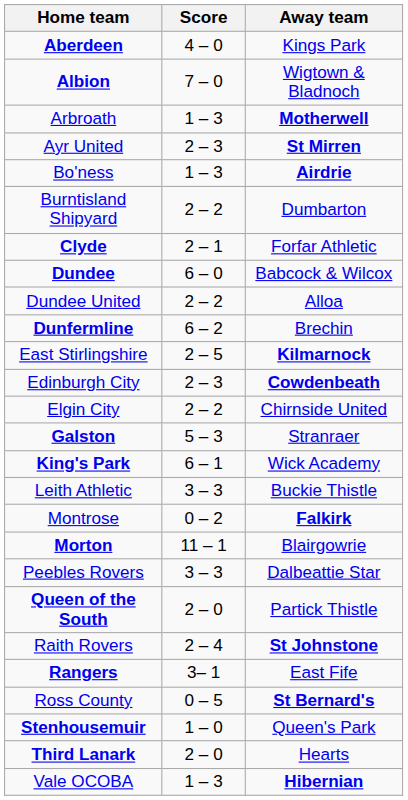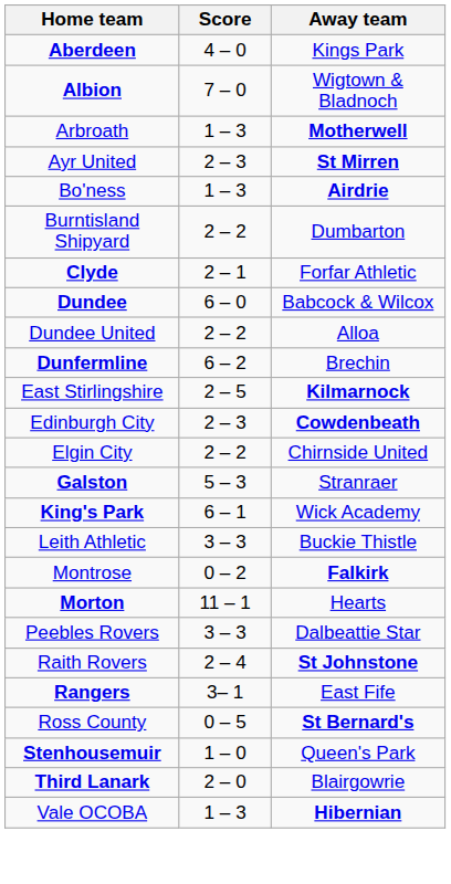 <table class="wikitable" style="text-align: center">
 <tr>
 <th width=140>Home team</th>
 <th width=70>Score</th>
 <th width=140>Away team</th>
 </tr>
 <tr>
 <td><strong><a href='#'>Aberdeen</a></strong></td>
 <td>4 – 0</td>
 <td><a href='#'>Kings Park</a></td>
 </tr>
 <tr>
 <td><strong><a href='#'>Albion</a></strong></td>
 <td>7 – 0</td>
 <td><a href='#'>Wigtown & Bladnoch</a></td>
 </tr>
 <tr>
 <td><a href='#'>Arbroath</a></td>
 <td>1 – 3</td>
 <td><strong><a href='#'>Motherwell</a></strong></td>
 </tr>
 <tr>
 <td><a href='#'>Ayr United</a></td>
 <td>2 – 3</td>
 <td><strong><a href='#'>St Mirren</a></strong></td>
 </tr>
 <tr>
 <td><a href='#'>Bo'ness</a></td>
 <td>1 – 3</td>
 <td><strong><a href='#'>Airdrie</a></strong></td>
 </tr>
 <tr>
 <td><a href='#'>Burntisland Shipyard</a></td>
 <td>2 – 2</td>
 <td><a href='#'>Dumbarton</a></td>
 </tr>
 <tr>
 <td><strong><a href='#'>Clyde</a></strong></td>
 <td>2 – 1</td>
 <td><a href='#'>Forfar Athletic</a></td>
 </tr>
 <tr>
 <td><strong><a href='#'>Dundee</a></strong></td>
 <td>6 – 0</td>
 <td><a href='#'>Babcock & Wilcox</a></td>
 </tr>
 <tr>
 <td><a href='#'>Dundee United</a></td>
 <td>2 – 2</td>
 <td><a href='#'>Alloa</a></td>
 </tr>
 <tr>
 <td><strong><a href='#'>Dunfermline</a></strong></td>
 <td>6 – 2</td>
 <td><a href='#'>Brechin</a></td>
 </tr>
 <tr>
 <td><a href='#'>East Stirlingshire</a></td>
 <td>2 – 5</td>
 <td><strong><a href='#'>Kilmarnock</a></strong></td>
 </tr>
 <tr>
 <td><a href='#'>Edinburgh City</a></td>
 <td>2 – 3</td>
 <td><strong><a href='#'>Cowdenbeath</a></strong></td>
 </tr>
 <tr>
 <td><a href='#'>Elgin City</a></td>
 <td>2 – 2</td>
 <td><a href='#'>Chirnside United</a></td>
 </tr>
 <tr>
 <td><strong><a href='#'>Galston</a></strong></td>
 <td>5 – 3</td>
 <td><a href='#'>Stranraer</a></td>
 </tr>
 <tr>
 <td><strong><a href='#'>King's Park</a></strong></td>
 <td>6 – 1</td>
 <td><a href='#'>Wick Academy</a></td>
 </tr>
 <tr>
 <td><a href='#'>Leith Athletic</a></td>
 <td>3 – 3</td>
 <td><a href='#'>Buckie Thistle</a></td>
 </tr>
 <tr>
 <td><a href='#'>Montrose</a></td>
 <td>0 – 2</td>
 <td><strong><a href='#'>Falkirk</a></strong></td>
 </tr>
 <tr>
 <td><strong><a href='#'>Morton</a></strong></td>
 <td>11 – 1</td>
-<td><a href='#'>Blairgowrie</a></td>
+<td><a href='#'>Hearts</a></td>
 </tr>
 <tr>
 <td><a href='#'>Peebles Rovers</a></td>
 <td>3 – 3</td>
 <td><a href='#'>Dalbeattie Star</a></td>
-</tr>
-<tr>
-<td><strong><a href='#'>Queen of the South</a></strong></td>
-<td>2 – 0</td>
-<td><a href='#'>Partick Thistle</a></td>
 </tr>
 <tr>
 <td><a href='#'>Raith Rovers</a></td>
 <td>2 – 4</td>
 <td><strong><a href='#'>St Johnstone</a></strong></td>
 </tr>
 <tr>
 <td><strong><a href='#'>Rangers</a></strong></td>
 <td>3– 1</td>
 <td><a href='#'>East Fife</a></td>
 </tr>
 <tr>
 <td><a href='#'>Ross County</a></td>
 <td>0 – 5</td>
 <td><strong><a href='#'>St Bernard's</a></strong></td>
 </tr>
 <tr>
 <td><strong><a href='#'>Stenhousemuir</a></strong></td>
 <td>1 – 0</td>
 <td><a href='#'>Queen's Park</a></td>
 </tr>
 <tr>
 <td><strong><a href='#'>Third Lanark</a></strong></td>
 <td>2 – 0</td>
-<td><a href='#'>Hearts</a></td>
+<td><a href='#'>Blairgowrie</a></td>
 </tr>
 <tr>
 <td><a href='#'>Vale OCOBA</a></td>
 <td>1 – 3</td>
 <td><strong><a href='#'>Hibernian</a></strong></td>
 </tr>
 </table>
